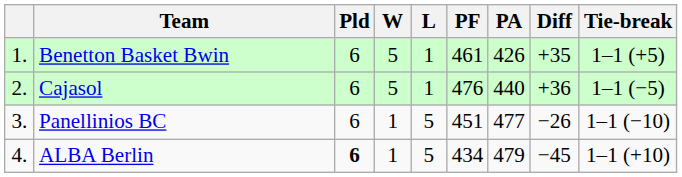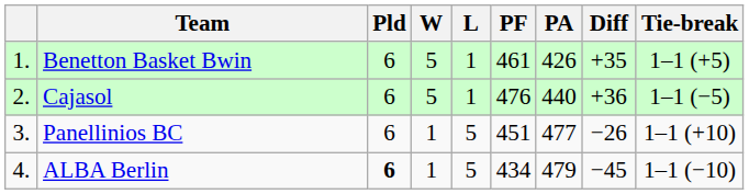 <table class="wikitable" style="text-align:center">
 <tr>
 <th width=15></th>
 <th width=220>Team</th>
 <th width=20>Pld</th>
 <th width=20>W</th>
 <th width=20>L</th>
 <th width=20>PF</th>
 <th width=20>PA</th>
 <th width=30>Diff</th>
 <th>Tie-break</th>
 </tr>
 <tr style="background: #ccffcc;">
 <td>1.</td>
 <td align=left> <a href='#'>Benetton Basket Bwin</a></td>
 <td>6</td>
 <td>5</td>
 <td>1</td>
 <td>461</td>
 <td>426</td>
 <td>+35</td>
 <td>1–1 (+5)</td>
 </tr>
 <tr style="background: #ccffcc;">
 <td>2.</td>
 <td align=left> <a href='#'>Cajasol</a></td>
 <td>6</td>
 <td>5</td>
 <td>1</td>
 <td>476</td>
 <td>440</td>
 <td>+36</td>
 <td>1–1 (−5)</td>
 </tr>
 <tr>
 <td>3.</td>
 <td align=left> <a href='#'>Panellinios BC</a></td>
 <td>6</td>
 <td>1</td>
 <td>5</td>
 <td>451</td>
 <td>477</td>
 <td>−26</td>
-<td>1–1 (−10)</td>
+<td>1–1 (+10)</td>
 </tr>
 <tr>
 <td>4.</td>
 <td align=left> <a href='#'>ALBA Berlin</a></td>
 <td><strong>6</strong></td>
 <td>1</td>
 <td>5</td>
 <td>434</td>
 <td>479</td>
 <td>−45</td>
-<td>1–1 (+10)</td>
+<td>1–1 (−10)</td>
 </tr>
 </table>
